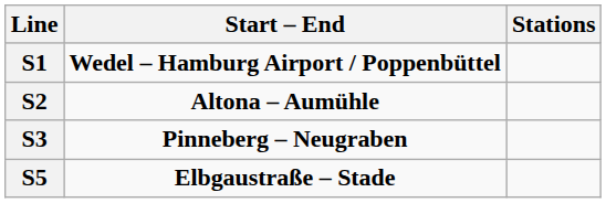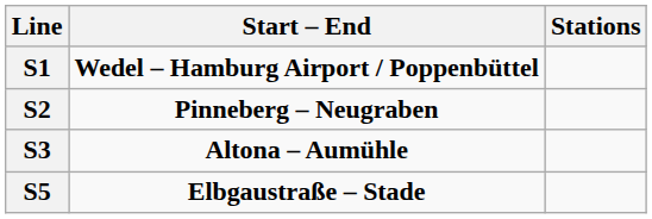 <table class="wikitable" style="clear:both;">
 <tr class="hintergrundfarbe6">
 <th>Line</th>
 <th>Start – End</th>
 <th>Stations</th>
 </tr>
 <tr>
 <th>S1 </th>
 <td align="center"><strong>Wedel – Hamburg Airport / Poppenbüttel</strong></td>
 <td></td>
 </tr>
 <tr>
 <th>S2 </th>
-<td align="center"><strong>Altona – Aumühle</strong></td>
+<td align="center"><strong>Pinneberg – Neugraben</strong></td>
 <td><br></td>
 </tr>
 <tr>
 <th>S3 </th>
-<td align="center"><strong>Pinneberg – Neugraben</strong></td>
+<td align="center"><strong>Altona – Aumühle</strong></td>
 <td><br></td>
 </tr>
 <tr>
 <th>S5 </th>
 <td align="center"><strong>Elbgaustraße – Stade</strong></td>
 <td><br></td>
 </tr>
 </table>
